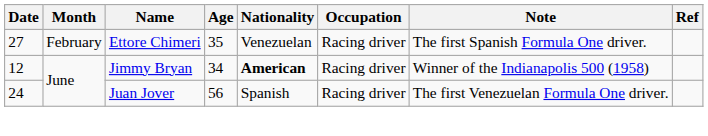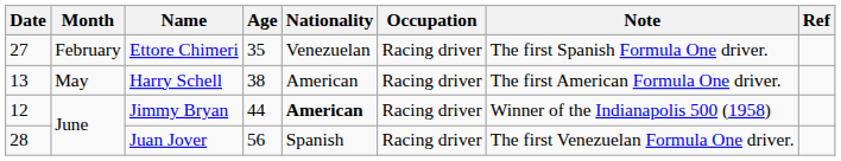 <table class="wikitable" style="font-size:85%;">
 <tr>
 <th>Date</th>
 <th>Month</th>
 <th>Name</th>
 <th>Age</th>
 <th>Nationality</th>
 <th>Occupation</th>
 <th>Note</th>
 <th>Ref</th>
 </tr>
 <tr>
 <td>27</td>
 <td>February</td>
 <td><a href='#'>Ettore Chimeri</a></td>
 <td>35</td>
 <td>Venezuelan</td>
 <td>Racing driver</td>
 <td>The first Spanish <a href='#'>Formula One</a> driver.</td>
 <td></td>
 </tr>
 <tr>
+<td>13</td>
+<td>May</td>
+<td><a href='#'>Harry Schell</a></td>
+<td>38</td>
+<td>American</td>
+<td>Racing driver</td>
+<td>The first American <a href='#'>Formula One</a> driver.</td>
+<td></td>
+</tr>
+<tr>
 <td>12</td>
 <td rowspan=2>June</td>
 <td><a href='#'>Jimmy Bryan</a></td>
-<td>34</td>
+<td>44</td>
 <td><strong>American</strong></td>
 <td>Racing driver</td>
 <td>Winner of the <a href='#'>Indianapolis 500</a> (<a href='#'>1958</a>)</td>
 <td></td>
 </tr>
 <tr>
-<td>24</td>
+<td>28</td>
 <td><a href='#'>Juan Jover</a></td>
 <td>56</td>
 <td>Spanish</td>
 <td>Racing driver</td>
 <td>The first Venezuelan <a href='#'>Formula One</a> driver.</td>
 <td></td>
 </tr>
 </table>
